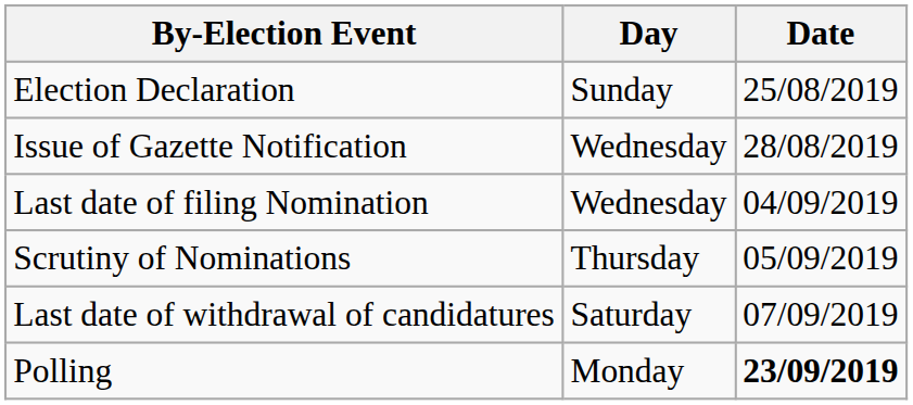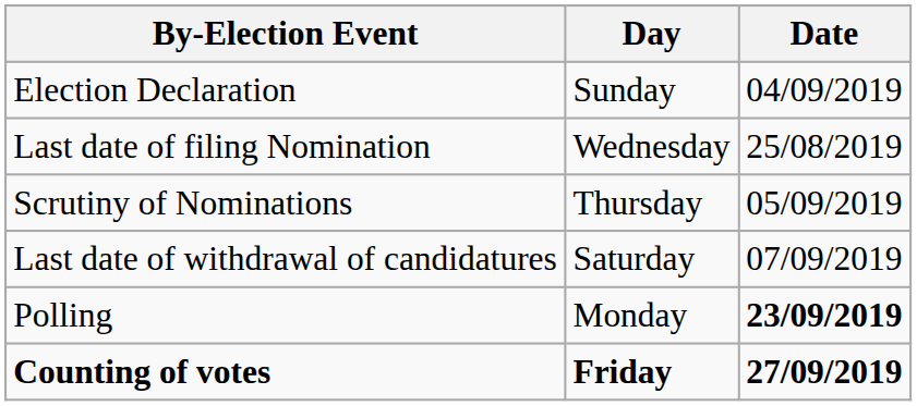 <table class="wikitable" style="font-size: 95%;">
 <tr>
 <th scope="col">By-Election Event</th>
 <th scope="col">Day</th>
 <th scope="col">Date</th>
 </tr>
 <tr --->
 <td>Election Declaration</td>
 <td>Sunday</td>
-<td>25/08/2019</td>
-</tr>
-<tr --->
-<td>Issue of Gazette Notification</td>
-<td>Wednesday</td>
-<td>28/08/2019</td>
+<td>04/09/2019</td>
 </tr>
 <tr --->
 <td>Last date of filing Nomination</td>
 <td>Wednesday</td>
-<td>04/09/2019</td>
+<td>25/08/2019</td>
 </tr>
 <tr --->
 <td>Scrutiny of Nominations</td>
 <td>Thursday</td>
 <td>05/09/2019</td>
 </tr>
 <tr --->
 <td>Last date of withdrawal of candidatures</td>
 <td>Saturday</td>
 <td>07/09/2019</td>
 </tr>
 <tr --->
 <td>Polling</td>
 <td>Monday</td>
 <td><strong>23/09/2019</strong></td>
 </tr>
+<tr --->
+<td><strong>Counting of votes</strong></td>
+<td><strong>Friday</strong></td>
+<td><strong>27/09/2019</strong></td>
+</tr>
 </table>
